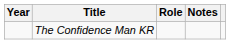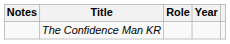 <table class="wikitable plainrowheaders">
 <tr>
-<th scope="col">Year</th>
+<th scope="col">Notes</th>
 <th scope="col">Title</th>
 <th scope="col">Role</th>
-<th scope="col">Notes</th>
+<th scope="col">Year</th>
 <th scope="col" class="unsortable"></th>
 </tr>
 <tr>
 <td></td>
 <td><em>The Confidence Man KR</em></td>
 <td></td>
 <td></td>
 <td style="text-align:center"></td>
 </tr>
 </table>
